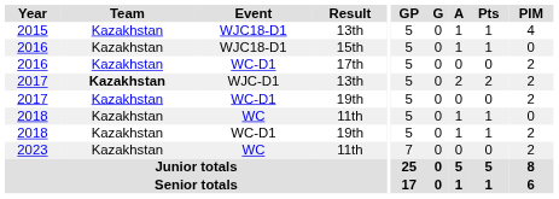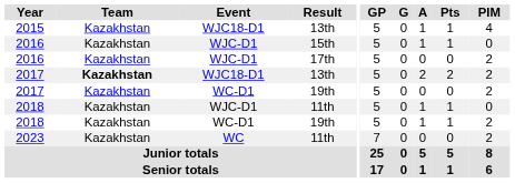 <table border="0" cellpadding="1" cellspacing="0" ID="Table3" style="text-align:center; width:40em">
 <tr ALIGN="center" bgcolor="#e0e0e0">
 <th>Year</th>
 <th>Team</th>
 <th>Event</th>
 <th>Result</th>
 <th rowspan="99" bgcolor="#ffffff"></th>
 <th>GP</th>
 <th>G</th>
 <th>A</th>
 <th>Pts</th>
 <th>PIM</th>
 </tr>
 <tr>
 <td><a href='#'>2015</a></td>
 <td><a href='#'>Kazakhstan</a></td>
 <td><a href='#'>WJC18-D1</a></td>
 <td>13th</td>
 <td>5</td>
 <td>0</td>
 <td>1</td>
 <td>1</td>
 <td>4</td>
 </tr>
 <tr style="background:#f0f0f0;">
 <td><a href='#'>2016</a></td>
 <td>Kazakhstan</td>
-<td>WJC18-D1</td>
+<td><a href='#'>WJC-D1</a></td>
 <td>15th</td>
 <td>5</td>
 <td>0</td>
 <td>1</td>
 <td>1</td>
 <td>0</td>
 </tr>
 <tr>
 <td><a href='#'>2016</a></td>
 <td><a href='#'>Kazakhstan</a></td>
-<td><a href='#'>WC-D1</a></td>
+<td><a href='#'>WJC-D1</a></td>
 <td>17th</td>
 <td>5</td>
 <td>0</td>
 <td>0</td>
 <td>0</td>
 <td>2</td>
 </tr>
 <tr style="background:#f0f0f0;">
 <td><a href='#'>2017</a></td>
 <td><strong>Kazakhstan</strong></td>
-<td>WJC-D1</td>
+<td><a href='#'>WJC18-D1</a></td>
 <td>13th</td>
 <td>5</td>
 <td>0</td>
 <td>2</td>
 <td>2</td>
 <td>2</td>
 </tr>
 <tr>
 <td><a href='#'>2017</a></td>
 <td><a href='#'>Kazakhstan</a></td>
 <td><a href='#'>WC-D1</a></td>
 <td>19th</td>
 <td>5</td>
 <td>0</td>
 <td>0</td>
 <td>0</td>
 <td>2</td>
 </tr>
 <tr style="background:#f0f0f0;">
 <td><a href='#'>2018</a></td>
 <td>Kazakhstan</td>
-<td><a href='#'>WC</a></td>
+<td>WJC-D1</td>
 <td>11th</td>
 <td>5</td>
 <td>0</td>
 <td>1</td>
 <td>1</td>
 <td>0</td>
 </tr>
 <tr>
 <td><a href='#'>2018</a></td>
 <td>Kazakhstan</td>
 <td>WC-D1</td>
 <td>19th</td>
 <td>5</td>
 <td>0</td>
 <td>1</td>
 <td>1</td>
 <td>2</td>
 </tr>
 <tr style="background:#f0f0f0;">
 <td><a href='#'>2023</a></td>
 <td>Kazakhstan</td>
 <td><a href='#'>WC</a></td>
 <td>11th</td>
 <td>7</td>
 <td>0</td>
 <td>0</td>
 <td>0</td>
 <td>2</td>
 </tr>
 <tr style="background:#e0e0e0;">
 <th colspan=4>Junior totals</th>
 <th>25</th>
 <th>0</th>
 <th>5</th>
 <th>5</th>
 <th>8</th>
 </tr>
 <tr style="background:#e0e0e0;">
 <th colspan=4>Senior totals</th>
 <th>17</th>
 <th>0</th>
 <th>1</th>
 <th>1</th>
 <th>6</th>
 </tr>
 </table>
